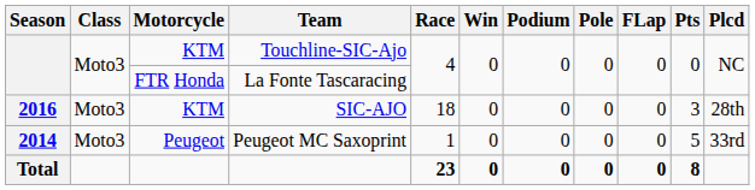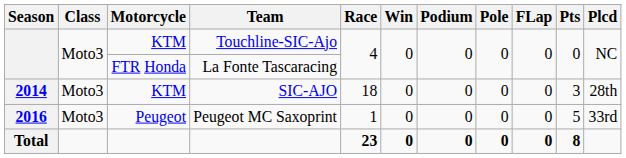 <table class="wikitable" style=text-align:right>
 <tr>
 <th>Season</th>
 <th>Class</th>
 <th>Motorcycle</th>
 <th>Team</th>
 <th>Race</th>
 <th>Win</th>
 <th>Podium</th>
 <th>Pole</th>
 <th>FLap</th>
 <th>Pts</th>
 <th>Plcd</th>
 </tr>
 <tr>
 <th rowspan=2></th>
 <td rowspan=2>Moto3</td>
 <td><a href='#'>KTM</a></td>
 <td><a href='#'>Touchline-SIC-Ajo</a></td>
 <td rowspan=2>4</td>
 <td rowspan=2>0</td>
 <td rowspan=2>0</td>
 <td rowspan=2>0</td>
 <td rowspan=2>0</td>
 <td rowspan=2>0</td>
 <td rowspan=2>NC</td>
 </tr>
 <tr>
 <td><a href='#'>FTR</a> <a href='#'>Honda</a></td>
 <td>La Fonte Tascaracing</td>
 </tr>
 <tr>
-<th><a href='#'>2016</a></th>
+<th><a href='#'>2014</a></th>
 <td>Moto3</td>
 <td><a href='#'>KTM</a></td>
 <td><a href='#'>SIC-AJO</a></td>
 <td>18</td>
 <td>0</td>
 <td>0</td>
 <td>0</td>
 <td>0</td>
 <td>3</td>
 <td>28th</td>
 </tr>
 <tr>
-<th><a href='#'>2014</a></th>
+<th><a href='#'>2016</a></th>
 <td>Moto3</td>
 <td><a href='#'>Peugeot</a></td>
 <td>Peugeot MC Saxoprint</td>
 <td>1</td>
 <td>0</td>
 <td>0</td>
 <td>0</td>
 <td>0</td>
 <td>5</td>
 <td>33rd</td>
 </tr>
 <tr>
 <th>Total</th>
 <td></td>
 <td></td>
 <td></td>
 <td><strong>23</strong></td>
 <td><strong>0</strong></td>
 <td><strong>0</strong></td>
 <td><strong>0</strong></td>
 <td><strong>0</strong></td>
 <td><strong>8</strong></td>
 <td></td>
 </tr>
 </table>
